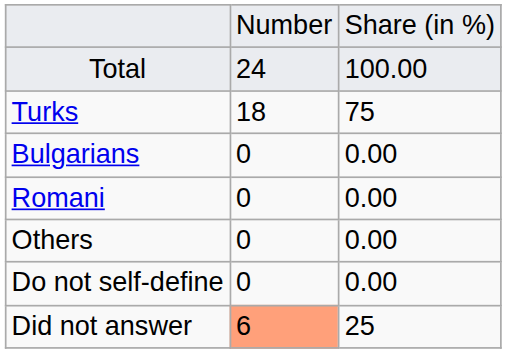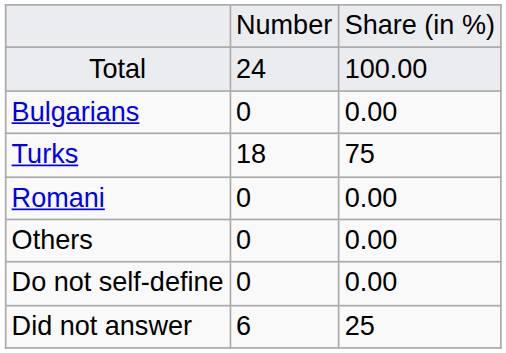 <table class="wikitable sortable" style="margin-left:auto;margin-right:auto" style="text-align:right;">
 <tr align="center" bgcolor="#eaecf0" valign=top>
 <td></td>
 <td>Number</td>
 <td>Share (in %)</td>
 </tr>
 <tr bgcolor="#eaecf0" valign=top>
 <td align="center">Total</td>
 <td>24</td>
 <td>100.00</td>
 </tr>
 <tr>
+<td align="left"><a href='#'>Bulgarians</a></td>
+<td>0</td>
+<td>0.00</td>
+</tr>
+<tr>
 <td align="left"><a href='#'>Turks</a></td>
 <td>18</td>
 <td>75</td>
-</tr>
-<tr>
-<td align="left"><a href='#'>Bulgarians</a></td>
-<td>0</td>
-<td>0.00</td>
 </tr>
 <tr>
 <td align="left"><a href='#'> Romani</a></td>
 <td>0</td>
 <td>0.00</td>
 </tr>
 <tr>
 <td align="left">Others</td>
 <td>0</td>
 <td>0.00</td>
 </tr>
 <tr>
 <td align="left">Do not self-define</td>
 <td>0</td>
 <td>0.00</td>
 </tr>
 <tr>
 <td align="left">Did not answer</td>
-<td style="background: lightsalmon;">6</td>
+<td>6</td>
 <td>25</td>
 </tr>
 </table>
